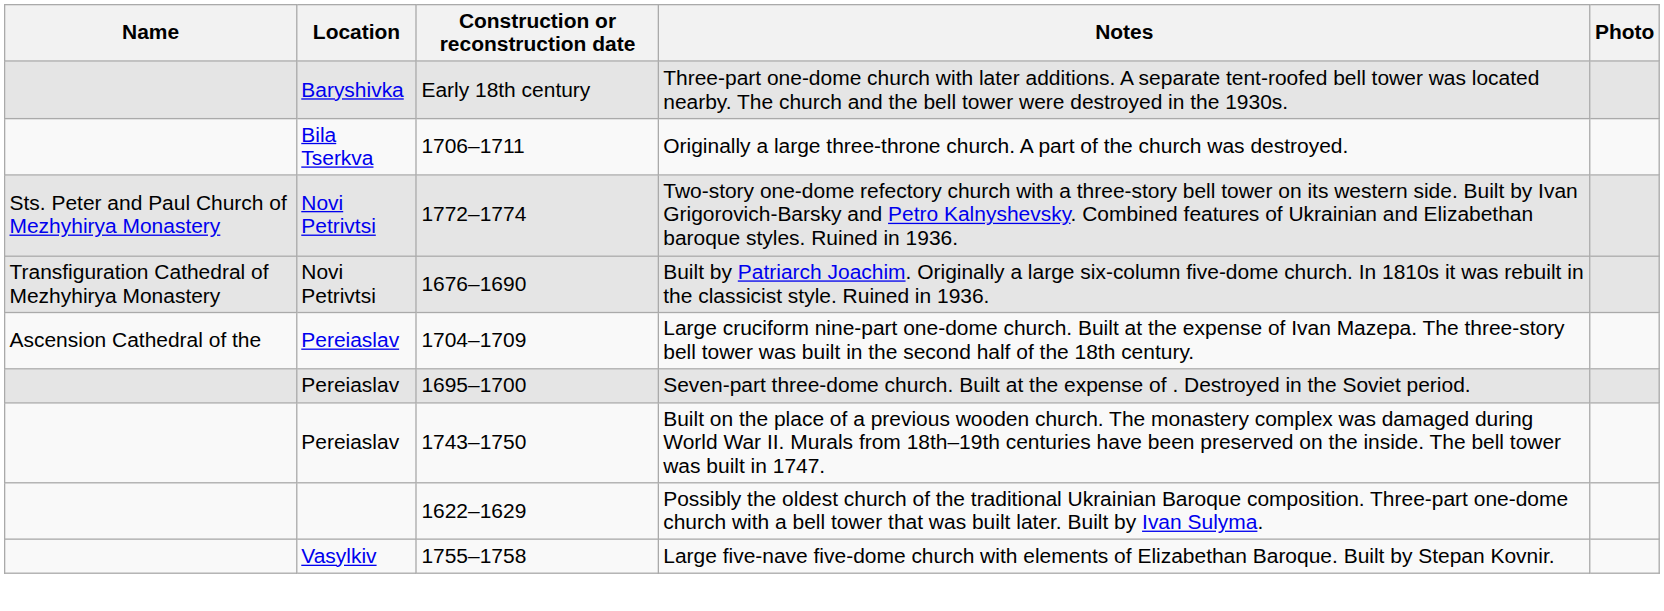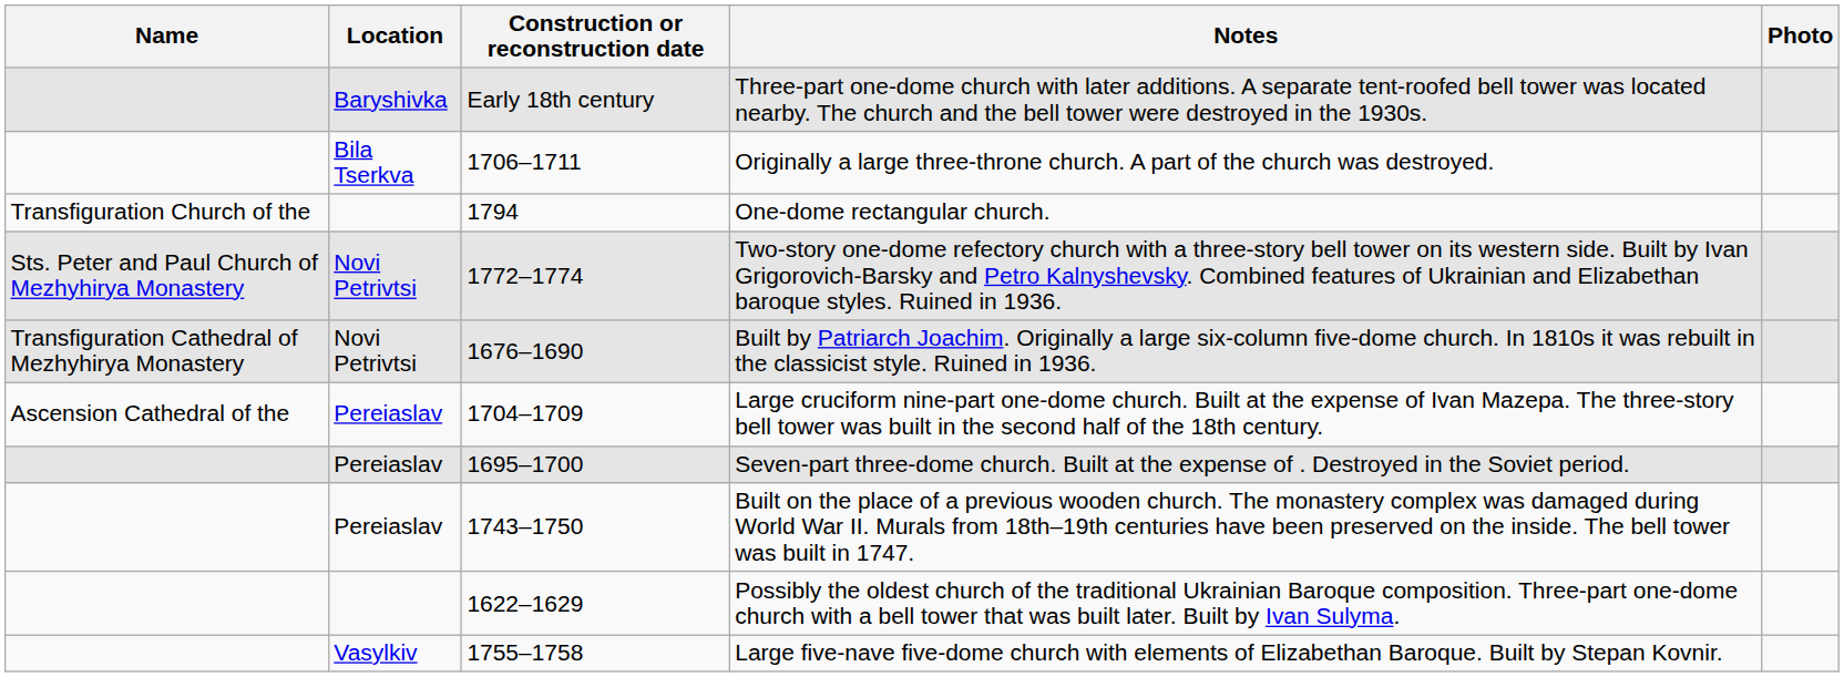 <table class="wikitable sortable" width="100%">
 <tr>
 <th>Name</th>
 <th>Location</th>
 <th>Construction or reconstruction date</th>
 <th>Notes</th>
 <th>Photo</th>
 </tr>
 <tr bgcolor="#e5e5e5">
 <td></td>
 <td><a href='#'>Baryshivka</a></td>
 <td>Early 18th century</td>
 <td>Three-part one-dome church with later additions. A separate tent-roofed bell tower was located nearby. The church and the bell tower were destroyed in the 1930s.</td>
 <td></td>
 </tr>
 <tr>
 <td></td>
 <td><a href='#'>Bila Tserkva</a></td>
 <td>1706–1711</td>
 <td>Originally a large three-throne church. A part of the church was destroyed.</td>
+<td></td>
+</tr>
+<tr>
+<td>Transfiguration Church of the </td>
+<td></td>
+<td>1794</td>
+<td>One-dome rectangular church.</td>
 <td></td>
 </tr>
 <tr bgcolor="#e5e5e5">
 <td>Sts. Peter and Paul Church of <a href='#'>Mezhyhirya Monastery</a></td>
 <td><a href='#'>Novi Petrivtsi</a></td>
 <td>1772–1774</td>
 <td>Two-story one-dome refectory church with a three-story bell tower on its western side. Built by Ivan Grigorovich-Barsky and <a href='#'>Petro Kalnyshevsky</a>. Combined features of Ukrainian and Elizabethan baroque styles. Ruined in 1936.</td>
 <td></td>
 </tr>
 <tr bgcolor="#e5e5e5">
 <td>Transfiguration Cathedral of Mezhyhirya Monastery</td>
 <td>Novi Petrivtsi</td>
 <td>1676–1690</td>
 <td>Built by <a href='#'>Patriarch Joachim</a>. Originally a large six-column five-dome church. In 1810s it was rebuilt in the classicist style. Ruined in 1936.</td>
 <td></td>
 </tr>
 <tr>
 <td>Ascension Cathedral of the </td>
 <td><a href='#'>Pereiaslav</a></td>
 <td>1704–1709</td>
 <td>Large cruciform nine-part one-dome church. Built at the expense of Ivan Mazepa. The three-story bell tower was built in the second half of the 18th century.</td>
 <td></td>
 </tr>
 <tr bgcolor="#e5e5e5">
 <td></td>
 <td>Pereiaslav</td>
 <td>1695–1700</td>
 <td>Seven-part three-dome church. Built at the expense of . Destroyed in the Soviet period.</td>
 <td></td>
 </tr>
 <tr>
 <td></td>
 <td>Pereiaslav</td>
 <td>1743–1750</td>
 <td>Built on the place of a previous wooden church. The monastery complex was damaged during World War II. Murals from 18th–19th centuries have been preserved on the inside. The bell tower was built in 1747.</td>
 <td></td>
 </tr>
 <tr>
 <td></td>
 <td></td>
 <td>1622–1629</td>
 <td>Possibly the oldest church of the traditional Ukrainian Baroque composition. Three-part one-dome church with a bell tower that was built later. Built by <a href='#'>Ivan Sulyma</a>.</td>
 <td></td>
 </tr>
 <tr>
 <td></td>
 <td><a href='#'>Vasylkiv</a></td>
 <td>1755–1758</td>
 <td>Large five-nave five-dome church with elements of Elizabethan Baroque. Built by Stepan Kovnir.</td>
 <td></td>
 </tr>
 </table>
